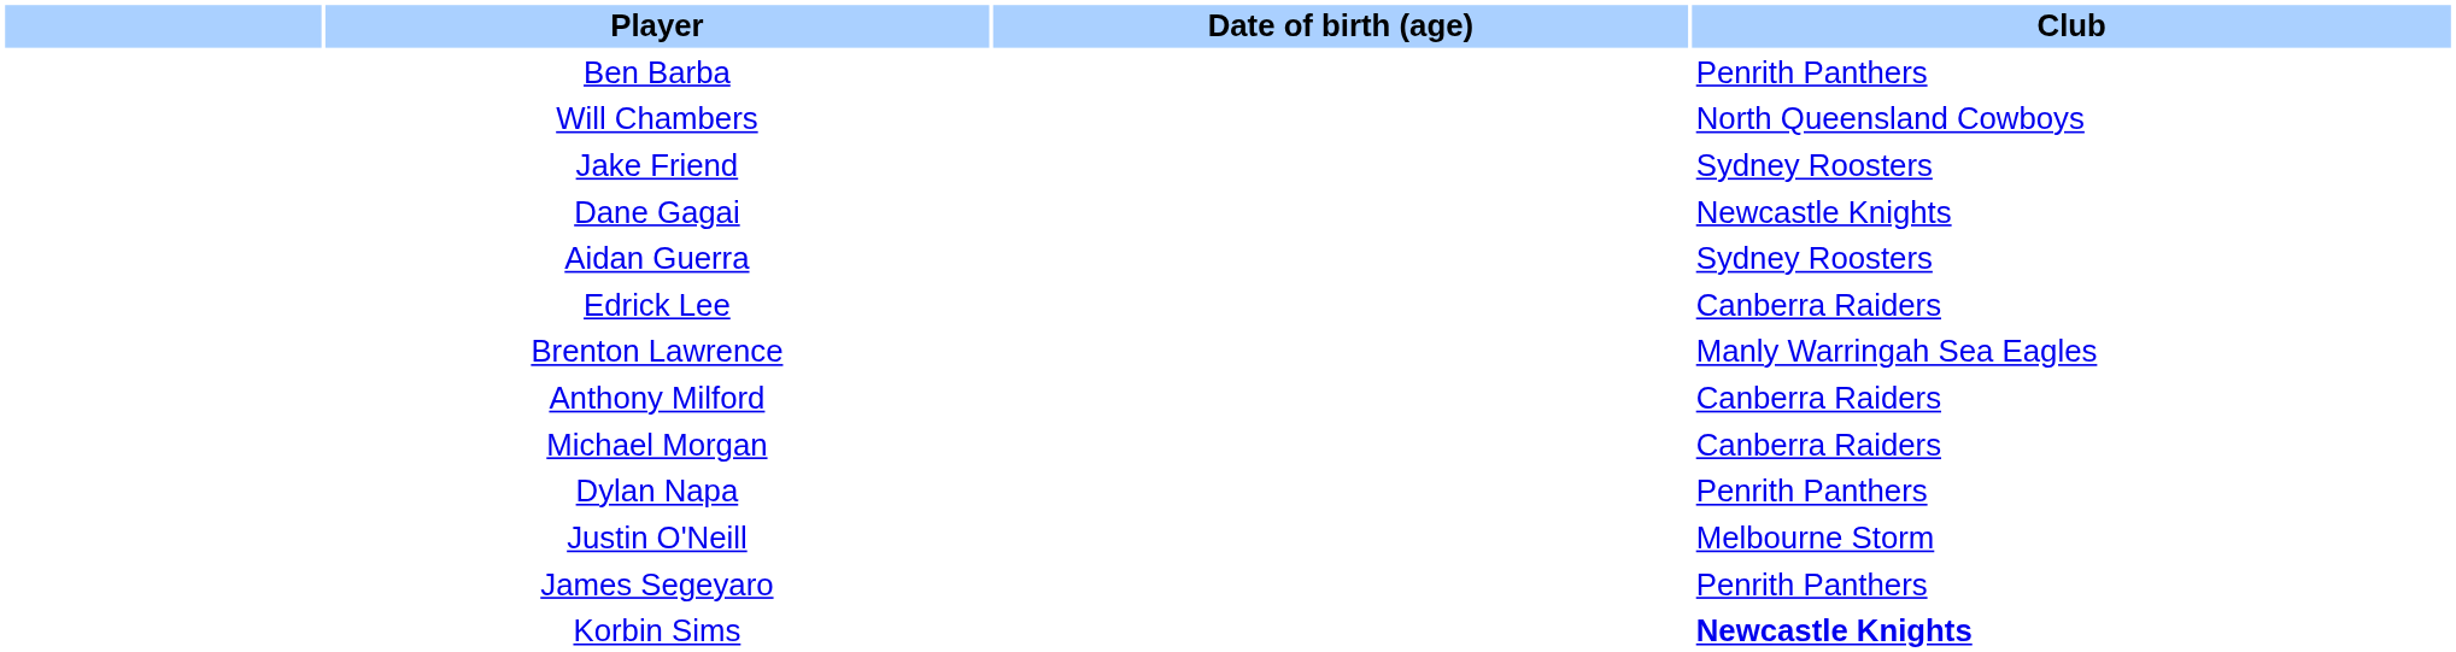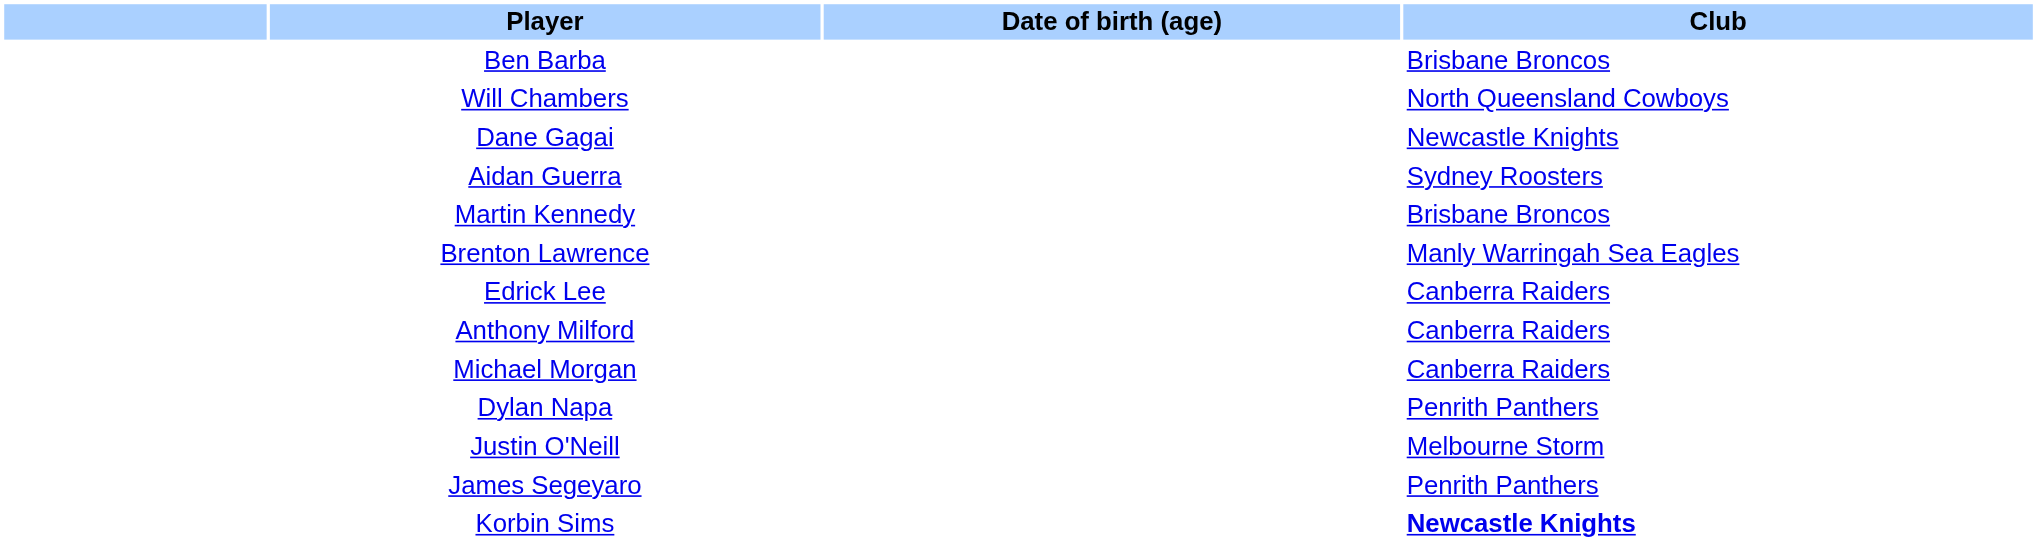 <table class="sortable" border="0" cellspacing="2" cellpadding="2" style="width:100%;">
 <tr style="background:#AAD0FF">
 <th width=10%></th>
 <th width=21%>Player</th>
 <th width=22%>Date of birth (age)</th>
 <th width=24%>Club</th>
 </tr>
 <tr>
 <td style="text-align:center;"></td>
 <td style="text-align:center;"><a href='#'>Ben Barba</a></td>
 <td style="text-align:center;"></td>
-<td> <a href='#'>Penrith Panthers</a></td>
+<td> <a href='#'>Brisbane Broncos</a></td>
 </tr>
 <tr>
 <td style="text-align:center;"></td>
 <td style="text-align:center;"><a href='#'>Will Chambers</a></td>
 <td style="text-align:center;"></td>
 <td> <a href='#'>North Queensland Cowboys</a></td>
-</tr>
-<tr>
-<td style="text-align:center;"></td>
-<td style="text-align:center;"><a href='#'>Jake Friend</a></td>
-<td style="text-align:center;"></td>
-<td> <a href='#'>Sydney Roosters</a></td>
 </tr>
 <tr>
 <td style="text-align:center;"></td>
 <td style="text-align:center;"><a href='#'>Dane Gagai</a></td>
 <td style="text-align:center;"></td>
 <td> <a href='#'>Newcastle Knights</a></td>
 </tr>
 <tr>
 <td style="text-align:center;"></td>
 <td style="text-align:center;"><a href='#'>Aidan Guerra</a></td>
 <td style="text-align:center;"></td>
 <td> <a href='#'>Sydney Roosters</a></td>
 </tr>
 <tr>
 <td style="text-align:center;"></td>
-<td style="text-align:center;"><a href='#'>Edrick Lee</a></td>
+<td style="text-align:center;"><a href='#'>Martin Kennedy</a></td>
 <td style="text-align:center;"></td>
-<td> <a href='#'>Canberra Raiders</a></td>
+<td> <a href='#'>Brisbane Broncos</a></td>
 </tr>
 <tr>
 <td style="text-align:center;"></td>
 <td style="text-align:center;"><a href='#'>Brenton Lawrence</a></td>
 <td style="text-align:center;"></td>
 <td> <a href='#'>Manly Warringah Sea Eagles</a></td>
+</tr>
+<tr>
+<td style="text-align:center;"></td>
+<td style="text-align:center;"><a href='#'>Edrick Lee</a></td>
+<td style="text-align:center;"></td>
+<td> <a href='#'>Canberra Raiders</a></td>
 </tr>
 <tr>
 <td style="text-align:center;"></td>
 <td style="text-align:center;"><a href='#'>Anthony Milford</a></td>
 <td style="text-align:center;"></td>
 <td> <a href='#'>Canberra Raiders</a></td>
 </tr>
 <tr>
 <td style="text-align:center;"></td>
 <td style="text-align:center;"><a href='#'>Michael Morgan</a></td>
 <td style="text-align:center;"></td>
 <td> <a href='#'>Canberra Raiders</a></td>
 </tr>
 <tr>
 <td style="text-align:center;"></td>
 <td style="text-align:center;"><a href='#'>Dylan Napa</a></td>
 <td style="text-align:center;"></td>
 <td> <a href='#'>Penrith Panthers</a></td>
 </tr>
 <tr>
 <td style="text-align:center;"></td>
 <td style="text-align:center;"><a href='#'>Justin O'Neill</a></td>
 <td style="text-align:center;"></td>
 <td> <a href='#'>Melbourne Storm</a></td>
 </tr>
 <tr>
 <td style="text-align:center;"></td>
 <td style="text-align:center;"><a href='#'>James Segeyaro</a></td>
 <td style="text-align:center;"></td>
 <td> <a href='#'>Penrith Panthers</a></td>
 </tr>
 <tr>
 <td style="text-align:center;"></td>
 <td style="text-align:center;"><a href='#'>Korbin Sims</a></td>
 <td style="text-align:center;"></td>
 <td><strong> <a href='#'>Newcastle Knights</a></strong></td>
 </tr>
 </table>
